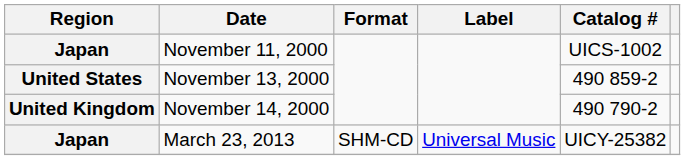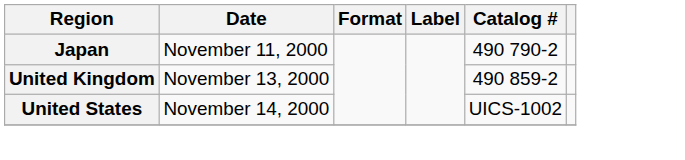 <table class="wikitable plainrowheaders">
 <tr>
 <th scope="col">Region</th>
 <th scope="col">Date</th>
 <th scope="col">Format</th>
 <th scope="col">Label</th>
 <th scope="col">Catalog #</th>
 <th scope="col"></th>
 </tr>
 <tr>
 <th scope="row">Japan</th>
 <td>November 11, 2000</td>
 <td rowspan="3"></td>
 <td rowspan="3"></td>
-<td style="text-align:center;">UICS-1002</td>
+<td style="text-align:center;">490 790-2</td>
 <td></td>
 </tr>
 <tr>
-<th scope="row">United States</th>
+<th scope="row">United Kingdom</th>
 <td>November 13, 2000</td>
 <td style="text-align:center;">490 859-2</td>
 <td></td>
 </tr>
 <tr>
-<th scope="row">United Kingdom</th>
+<th scope="row">United States</th>
 <td>November 14, 2000</td>
-<td style="text-align:center;">490 790-2</td>
-<td></td>
-</tr>
-<tr>
-<th scope="row">Japan</th>
-<td>March 23, 2013</td>
-<td>SHM-CD</td>
-<td><a href='#'>Universal Music</a></td>
-<td style="text-align:center;">UICY-25382</td>
+<td style="text-align:center;">UICS-1002</td>
 <td></td>
 </tr>
 <tr>
 </tr>
 </table>
